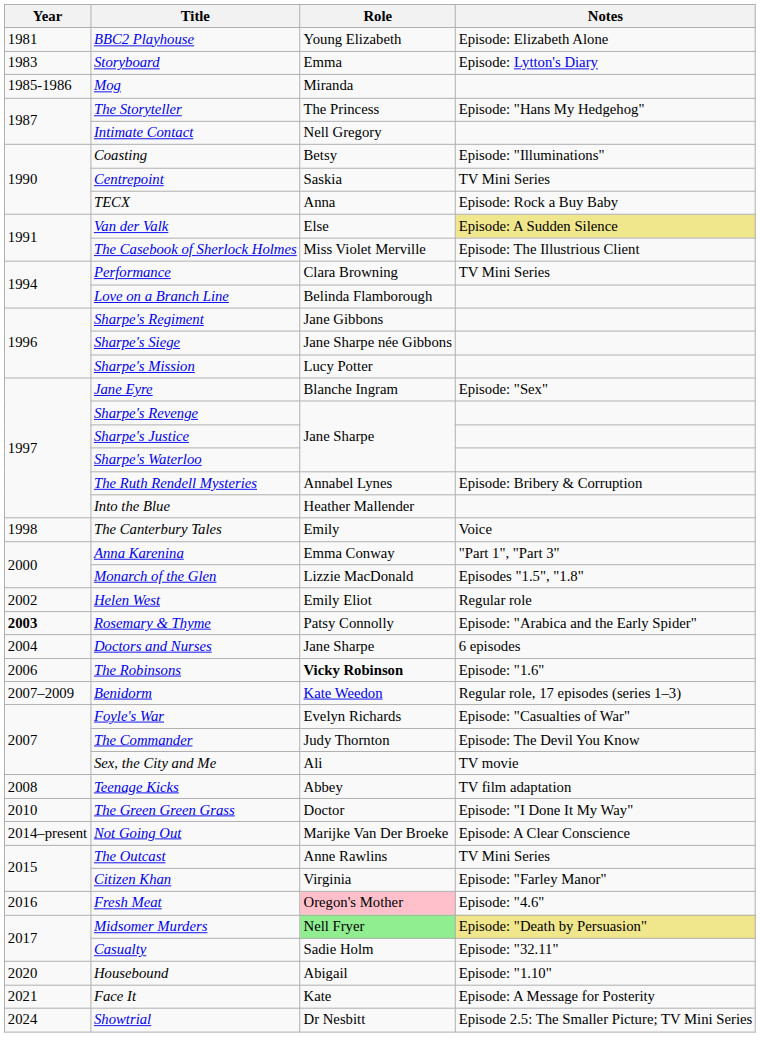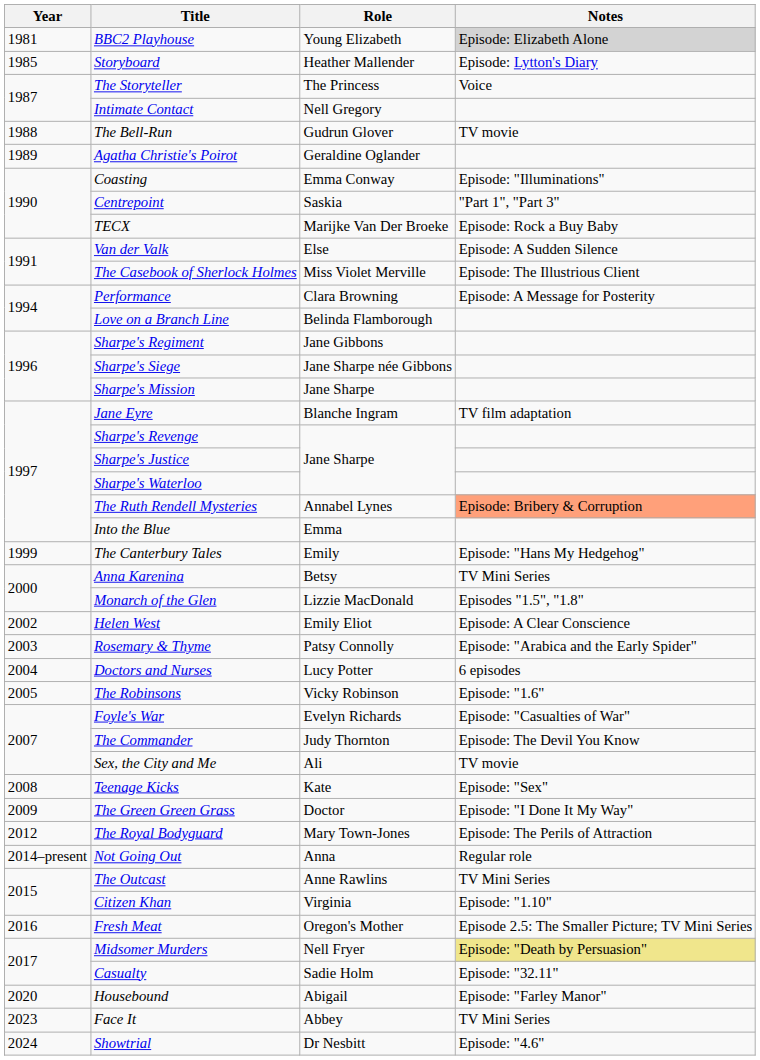 <table class="wikitable">
 <tr>
 <th>Year</th>
 <th>Title</th>
 <th>Role</th>
 <th>Notes</th>
 </tr>
 <tr>
 <td>1981</td>
 <td><em><a href='#'>BBC2 Playhouse</a></em></td>
 <td>Young Elizabeth</td>
-<td>Episode: Elizabeth Alone</td>
+<td style="background: lightgrey;">Episode: Elizabeth Alone</td>
 </tr>
 <tr>
-<td>1983</td>
+<td>1985</td>
 <td><em><a href='#'>Storyboard</a></em></td>
-<td>Emma</td>
+<td>Heather Mallender</td>
 <td>Episode: <a href='#'>Lytton's Diary</a></td>
-</tr>
-<tr>
-<td>1985-1986</td>
-<td><em><a href='#'>Mog</a></em></td>
-<td>Miranda</td>
-<td></td>
 </tr>
 <tr>
 <td rowspan=2>1987</td>
 <td><em><a href='#'>The Storyteller</a></em></td>
 <td>The Princess</td>
-<td>Episode: "Hans My Hedgehog"</td>
+<td>Voice</td>
 </tr>
 <tr>
 <td><em><a href='#'>Intimate Contact</a></em></td>
 <td>Nell Gregory</td>
 <td></td>
 </tr>
 <tr>
+<td>1988</td>
+<td><em>The Bell-Run</em></td>
+<td>Gudrun Glover</td>
+<td>TV movie</td>
+</tr>
+<tr>
+<td>1989</td>
+<td><em><a href='#'>Agatha Christie's Poirot</a></em></td>
+<td>Geraldine Oglander</td>
+<td></td>
+</tr>
+<tr>
 <td rowspan=3>1990</td>
 <td><em>Coasting</em></td>
-<td>Betsy</td>
+<td>Emma Conway</td>
 <td>Episode: "Illuminations"</td>
 </tr>
 <tr>
 <td><em><a href='#'>Centrepoint</a></em></td>
 <td>Saskia</td>
-<td>TV Mini Series</td>
+<td>"Part 1", "Part 3"</td>
 </tr>
 <tr>
 <td><em>TECX</em></td>
-<td>Anna</td>
+<td>Marijke Van Der Broeke</td>
 <td>Episode: Rock a Buy Baby</td>
 </tr>
 <tr>
 <td rowspan=2>1991</td>
 <td><em><a href='#'>Van der Valk</a></em></td>
 <td>Else</td>
-<td style="background: khaki;">Episode: A Sudden Silence</td>
+<td>Episode: A Sudden Silence</td>
 </tr>
 <tr>
 <td><em><a href='#'>The Casebook of Sherlock Holmes</a></em></td>
 <td>Miss Violet Merville</td>
 <td>Episode: The Illustrious Client</td>
 </tr>
 <tr>
 <td rowspan=2>1994</td>
 <td><em><a href='#'>Performance</a></em></td>
 <td>Clara Browning</td>
-<td>TV Mini Series</td>
+<td>Episode: A Message for Posterity</td>
 </tr>
 <tr>
 <td><em><a href='#'>Love on a Branch Line</a></em></td>
 <td>Belinda Flamborough</td>
 <td></td>
 </tr>
 <tr>
 <td rowspan=3>1996</td>
 <td><em><a href='#'>Sharpe's Regiment</a></em></td>
 <td>Jane Gibbons</td>
 <td></td>
 </tr>
 <tr>
 <td><em><a href='#'>Sharpe's Siege</a></em></td>
 <td>Jane Sharpe née Gibbons</td>
 <td></td>
 </tr>
 <tr>
 <td><em><a href='#'>Sharpe's Mission</a></em></td>
-<td>Lucy Potter</td>
+<td>Jane Sharpe</td>
 <td></td>
 </tr>
 <tr>
 <td rowspan=6>1997</td>
 <td><em><a href='#'>Jane Eyre</a></em></td>
 <td>Blanche Ingram</td>
-<td>Episode: "Sex"</td>
+<td>TV film adaptation</td>
 </tr>
 <tr>
 <td><em><a href='#'>Sharpe's Revenge</a></em></td>
 <td rowspan=3>Jane Sharpe</td>
 <td></td>
 </tr>
 <tr>
 <td><em><a href='#'>Sharpe's Justice</a></em></td>
 <td></td>
 </tr>
 <tr>
 <td><em><a href='#'>Sharpe's Waterloo</a></em></td>
 <td></td>
 </tr>
 <tr>
 <td><em><a href='#'>The Ruth Rendell Mysteries</a></em></td>
 <td>Annabel Lynes</td>
-<td>Episode: Bribery & Corruption</td>
+<td style="background: lightsalmon;">Episode: Bribery & Corruption</td>
 </tr>
 <tr>
 <td><em>Into the Blue</em></td>
-<td>Heather Mallender</td>
+<td>Emma</td>
 <td></td>
 </tr>
 <tr>
-<td>1998</td>
+<td>1999</td>
 <td><em>The Canterbury Tales</em></td>
 <td>Emily</td>
-<td>Voice</td>
+<td>Episode: "Hans My Hedgehog"</td>
 </tr>
 <tr>
 <td rowspan=2>2000</td>
 <td><em><a href='#'>Anna Karenina</a></em></td>
-<td>Emma Conway</td>
-<td>"Part 1", "Part 3"</td>
+<td>Betsy</td>
+<td>TV Mini Series</td>
 </tr>
 <tr>
 <td><em><a href='#'>Monarch of the Glen</a></em></td>
 <td>Lizzie MacDonald</td>
 <td>Episodes "1.5", "1.8"</td>
 </tr>
 <tr>
 <td>2002</td>
 <td><em><a href='#'>Helen West</a></em></td>
 <td>Emily Eliot</td>
-<td>Regular role</td>
+<td>Episode: A Clear Conscience</td>
 </tr>
 <tr>
-<td><strong>2003</strong></td>
+<td>2003</td>
 <td><em><a href='#'>Rosemary & Thyme</a></em></td>
 <td>Patsy Connolly</td>
 <td>Episode: "Arabica and the Early Spider"</td>
 </tr>
 <tr>
 <td>2004</td>
 <td><em><a href='#'>Doctors and Nurses</a></em></td>
-<td>Jane Sharpe</td>
+<td>Lucy Potter</td>
 <td>6 episodes</td>
 </tr>
 <tr>
-<td>2006</td>
+<td>2005</td>
 <td><em><a href='#'>The Robinsons</a></em></td>
-<td><strong>Vicky Robinson</strong></td>
+<td>Vicky Robinson</td>
 <td>Episode: "1.6"</td>
-</tr>
-<tr>
-<td>2007–2009</td>
-<td><em><a href='#'>Benidorm</a></em></td>
-<td><a href='#'>Kate Weedon</a></td>
-<td>Regular role, 17 episodes (series 1–3)</td>
 </tr>
 <tr>
 <td rowspan=3>2007</td>
 <td><em><a href='#'>Foyle's War</a></em></td>
 <td>Evelyn Richards</td>
 <td>Episode: "Casualties of War"</td>
 </tr>
 <tr>
 <td><em><a href='#'>The Commander</a></em></td>
 <td>Judy Thornton</td>
 <td>Episode: The Devil You Know</td>
 </tr>
 <tr>
 <td><em>Sex, the City and Me</em></td>
 <td>Ali</td>
 <td>TV movie</td>
 </tr>
 <tr>
 <td>2008</td>
 <td><em><a href='#'>Teenage Kicks</a></em></td>
-<td>Abbey</td>
-<td>TV film adaptation</td>
+<td>Kate</td>
+<td>Episode: "Sex"</td>
 </tr>
 <tr>
-<td>2010</td>
+<td>2009</td>
 <td><em><a href='#'>The Green Green Grass</a></em></td>
 <td>Doctor</td>
 <td>Episode: "I Done It My Way"</td>
 </tr>
 <tr>
+<td>2012</td>
+<td><em><a href='#'>The Royal Bodyguard</a></em></td>
+<td>Mary Town-Jones</td>
+<td>Episode: The Perils of Attraction</td>
+</tr>
+<tr>
 <td>2014–present</td>
 <td><em><a href='#'>Not Going Out</a></em></td>
-<td>Marijke Van Der Broeke</td>
-<td>Episode: A Clear Conscience</td>
+<td>Anna</td>
+<td>Regular role</td>
 </tr>
 <tr>
 <td rowspan=2>2015</td>
 <td><em><a href='#'>The Outcast</a></em></td>
 <td>Anne Rawlins</td>
 <td>TV Mini Series</td>
 </tr>
 <tr>
 <td><em><a href='#'>Citizen Khan</a></em></td>
 <td>Virginia</td>
-<td>Episode: "Farley Manor"</td>
+<td>Episode: "1.10"</td>
 </tr>
 <tr>
 <td>2016</td>
 <td><em><a href='#'>Fresh Meat</a></em></td>
-<td style="background: pink;">Oregon's Mother</td>
-<td>Episode: "4.6"</td>
+<td>Oregon's Mother</td>
+<td>Episode 2.5: The Smaller Picture; TV Mini Series</td>
 </tr>
 <tr>
 <td rowspan=2>2017</td>
 <td><em><a href='#'>Midsomer Murders</a></em></td>
-<td style="background: lightgreen;">Nell Fryer</td>
+<td>Nell Fryer</td>
 <td style="background: khaki;">Episode: "Death by Persuasion"</td>
 </tr>
 <tr>
 <td><em><a href='#'>Casualty</a></em></td>
 <td>Sadie Holm</td>
 <td>Episode: "32.11"</td>
 </tr>
 <tr>
 <td>2020</td>
 <td><em>Housebound</em></td>
 <td>Abigail</td>
-<td>Episode: "1.10"</td>
+<td>Episode: "Farley Manor"</td>
 </tr>
 <tr>
-<td>2021</td>
+<td>2023</td>
 <td><em>Face It</em></td>
-<td>Kate</td>
-<td>Episode: A Message for Posterity</td>
+<td>Abbey</td>
+<td>TV Mini Series</td>
 </tr>
 <tr>
 <td>2024</td>
 <td><em><a href='#'>Showtrial</a></em></td>
 <td>Dr Nesbitt</td>
-<td>Episode 2.5: The Smaller Picture; TV Mini Series</td>
+<td>Episode: "4.6"</td>
 </tr>
 </table>
